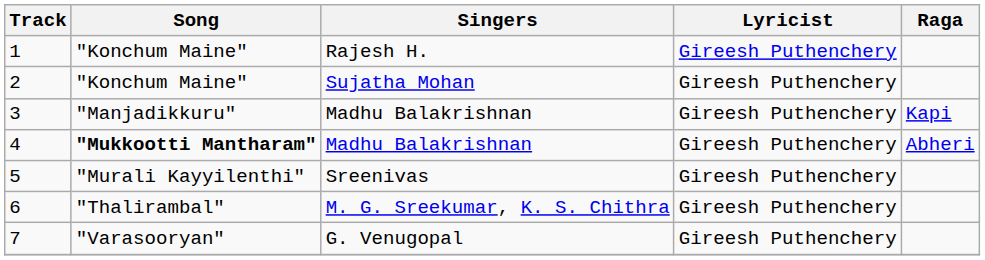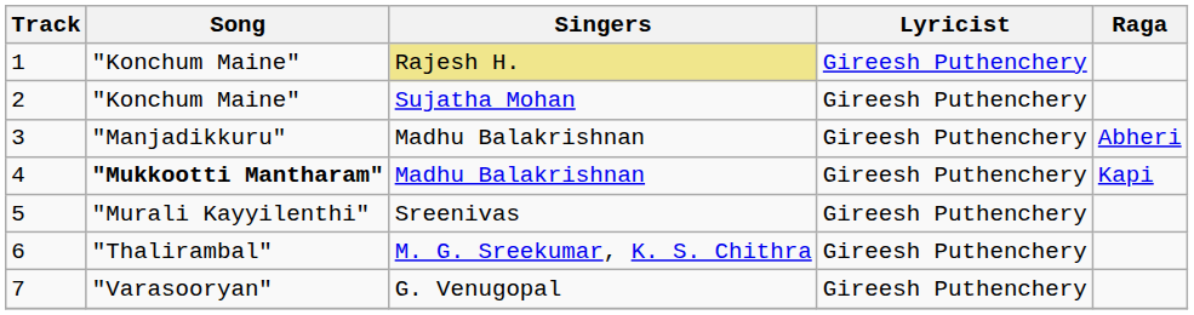 <table class="wikitable" border="1">
 <tr>
 <th>Track</th>
 <th>Song</th>
 <th>Singers</th>
 <th>Lyricist</th>
 <th>Raga</th>
 </tr>
 <tr>
 <td>1</td>
 <td>"Konchum Maine"</td>
-<td>Rajesh H.</td>
+<td style="background: khaki;">Rajesh H.</td>
 <td><a href='#'>Gireesh Puthenchery</a></td>
 <td></td>
 </tr>
 <tr>
 <td>2</td>
 <td>"Konchum Maine"</td>
 <td><a href='#'>Sujatha Mohan</a></td>
 <td>Gireesh Puthenchery</td>
 <td></td>
 </tr>
 <tr>
 <td>3</td>
 <td>"Manjadikkuru"</td>
 <td>Madhu Balakrishnan</td>
 <td>Gireesh Puthenchery</td>
-<td><a href='#'>Kapi</a></td>
+<td><a href='#'>Abheri</a></td>
 </tr>
 <tr>
 <td>4</td>
 <td><strong>"Mukkootti Mantharam"</strong></td>
 <td><a href='#'>Madhu Balakrishnan</a></td>
 <td>Gireesh Puthenchery</td>
-<td><a href='#'>Abheri</a></td>
+<td><a href='#'>Kapi</a></td>
 </tr>
 <tr>
 <td>5</td>
 <td>"Murali Kayyilenthi"</td>
 <td>Sreenivas</td>
 <td>Gireesh Puthenchery</td>
 <td></td>
 </tr>
 <tr>
 <td>6</td>
 <td>"Thalirambal"</td>
 <td><a href='#'>M. G. Sreekumar</a>, <a href='#'>K. S. Chithra</a></td>
 <td>Gireesh Puthenchery</td>
 <td></td>
 </tr>
 <tr>
 <td>7</td>
 <td>"Varasooryan"</td>
 <td>G. Venugopal</td>
 <td>Gireesh Puthenchery</td>
 <td></td>
 </tr>
 <tr>
 </tr>
 </table>
